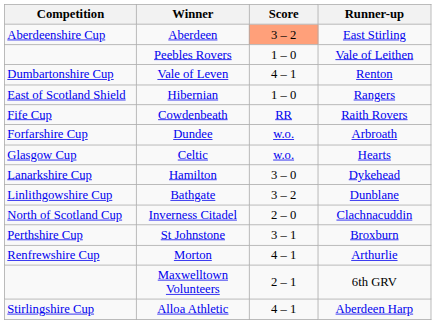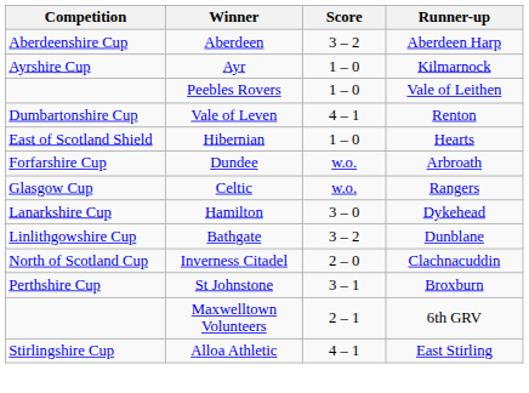 <table class="wikitable" style="text-align: center;">
 <tr>
 <th width=160>Competition</th>
 <th width=135>Winner</th>
 <th width=80>Score</th>
 <th width=135>Runner-up</th>
 </tr>
 <tr>
 <td align=left><a href='#'>Aberdeenshire Cup</a></td>
 <td><a href='#'>Aberdeen</a></td>
-<td style="background: lightsalmon;">3 – 2</td>
-<td><a href='#'>East Stirling</a></td>
+<td>3 – 2</td>
+<td><a href='#'>Aberdeen Harp</a></td>
+</tr>
+<tr>
+<td align=left><a href='#'>Ayrshire Cup</a></td>
+<td><a href='#'>Ayr</a></td>
+<td>1 – 0</td>
+<td><a href='#'>Kilmarnock</a></td>
 </tr>
 <tr>
 <td align=left></td>
 <td><a href='#'>Peebles Rovers</a></td>
 <td>1 – 0</td>
 <td><a href='#'>Vale of Leithen</a></td>
 </tr>
 <tr>
 <td align=left><a href='#'>Dumbartonshire Cup</a></td>
 <td><a href='#'>Vale of Leven</a></td>
 <td>4 – 1</td>
 <td><a href='#'>Renton</a></td>
 </tr>
 <tr>
 <td align=left><a href='#'>East of Scotland Shield</a></td>
 <td><a href='#'>Hibernian</a></td>
 <td>1 – 0</td>
-<td><a href='#'>Rangers</a></td>
-</tr>
-<tr>
-<td align=left><a href='#'>Fife Cup</a></td>
-<td><a href='#'>Cowdenbeath</a></td>
-<td><a href='#'>RR</a></td>
-<td><a href='#'>Raith Rovers</a></td>
+<td><a href='#'>Hearts</a></td>
 </tr>
 <tr>
 <td align=left><a href='#'>Forfarshire Cup</a></td>
 <td><a href='#'>Dundee</a></td>
 <td><a href='#'>w.o.</a></td>
 <td><a href='#'>Arbroath</a></td>
 </tr>
 <tr>
 <td align=left><a href='#'>Glasgow Cup</a></td>
 <td><a href='#'>Celtic</a></td>
 <td><a href='#'>w.o.</a></td>
-<td><a href='#'>Hearts</a></td>
+<td><a href='#'>Rangers</a></td>
 </tr>
 <tr>
 <td align=left><a href='#'>Lanarkshire Cup</a></td>
 <td><a href='#'>Hamilton</a></td>
 <td>3 – 0</td>
 <td><a href='#'>Dykehead</a></td>
 </tr>
 <tr>
 <td align=left><a href='#'>Linlithgowshire Cup</a></td>
 <td><a href='#'>Bathgate</a></td>
 <td>3 – 2</td>
 <td><a href='#'>Dunblane</a></td>
 </tr>
 <tr>
 <td align=left><a href='#'>North of Scotland Cup</a></td>
 <td><a href='#'>Inverness Citadel</a></td>
 <td>2 – 0</td>
 <td><a href='#'>Clachnacuddin</a></td>
 </tr>
 <tr>
 <td align=left><a href='#'>Perthshire Cup</a></td>
 <td><a href='#'>St Johnstone</a></td>
 <td>3 – 1</td>
 <td><a href='#'>Broxburn</a></td>
 </tr>
 <tr>
-<td align=left><a href='#'>Renfrewshire Cup</a></td>
-<td><a href='#'>Morton</a></td>
-<td>4 – 1</td>
-<td><a href='#'>Arthurlie</a></td>
-</tr>
-<tr>
 <td align=left></td>
 <td><a href='#'>Maxwelltown Volunteers</a></td>
 <td>2 – 1</td>
 <td>6th GRV</td>
 </tr>
 <tr>
 <td align=left><a href='#'>Stirlingshire Cup</a></td>
 <td><a href='#'>Alloa Athletic</a></td>
 <td>4 – 1</td>
-<td><a href='#'>Aberdeen Harp</a></td>
+<td><a href='#'>East Stirling</a></td>
 </tr>
 </table>
